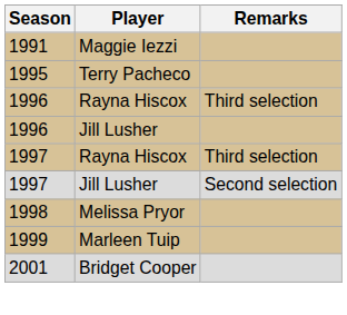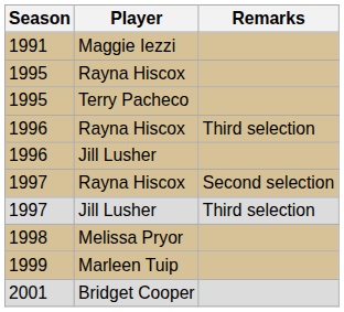 <table class="wikitable">
 <tr>
 <th width=>Season</th>
 <th width=>Player</th>
 <th width=>Remarks</th>
 </tr>
 <tr align="left"  style="background: #d7c297;">
 <td>1991</td>
 <td>Maggie Iezzi</td>
+<td></td>
+</tr>
+<tr align="left"  style="background: #d7c297;">
+<td>1995</td>
+<td>Rayna Hiscox</td>
 <td></td>
 </tr>
 <tr align="left"  style="background: #d7c297;">
 <td>1995</td>
 <td>Terry Pacheco</td>
 <td></td>
 </tr>
 <tr align="left"  style="background: #d7c297;">
 <td>1996</td>
 <td>Rayna Hiscox</td>
 <td>Third selection</td>
 </tr>
 <tr align="left"  style="background: #d7c297;">
 <td>1996</td>
 <td>Jill Lusher</td>
 <td></td>
 </tr>
 <tr align="left"  style="background: #d7c297;">
 <td>1997</td>
 <td>Rayna Hiscox</td>
-<td>Third selection</td>
+<td>Second selection</td>
 </tr>
 <tr align="left"  style="background: #dcdcdc;">
 <td>1997</td>
 <td>Jill Lusher</td>
-<td>Second selection</td>
+<td>Third selection</td>
 </tr>
 <tr align="left"  style="background: #d7c297;">
 <td>1998</td>
 <td>Melissa Pryor</td>
 <td></td>
 </tr>
 <tr align="left"  style="background: #d7c297;">
 <td>1999</td>
 <td>Marleen Tuip</td>
 <td></td>
 </tr>
 <tr align="left"  style="background: #dcdcdc;">
 <td>2001</td>
 <td>Bridget Cooper</td>
 <td></td>
 </tr>
 </table>
